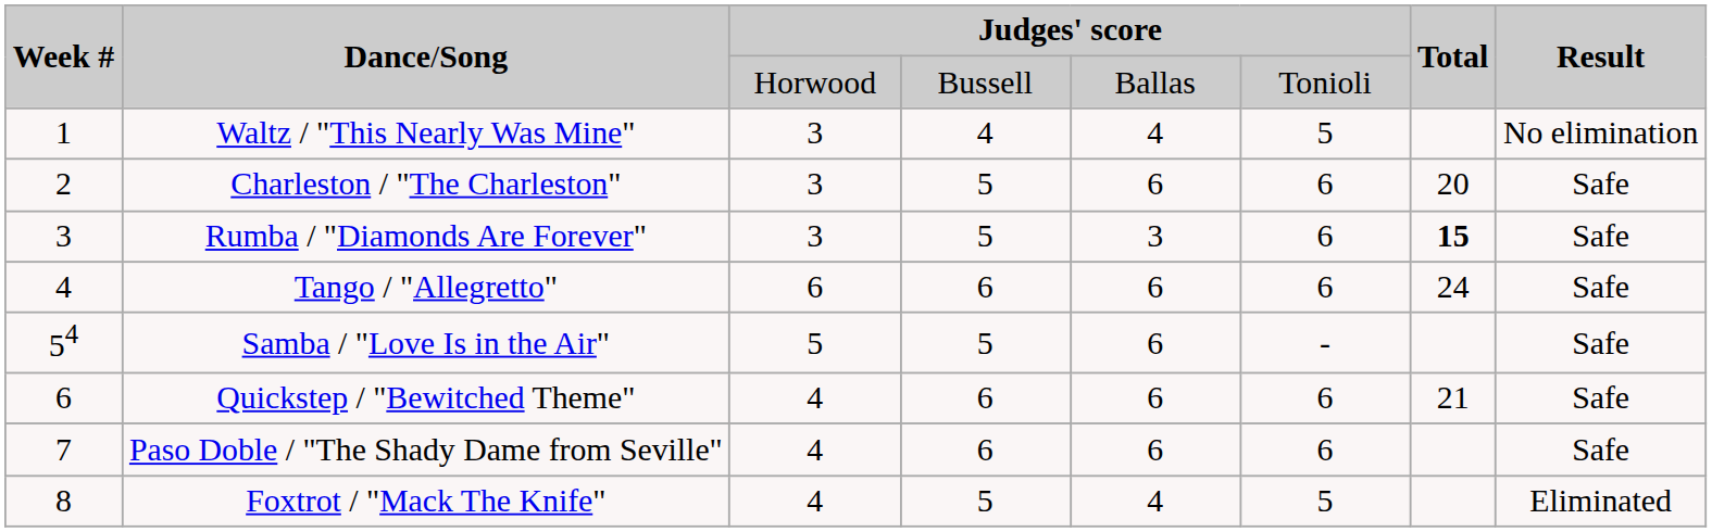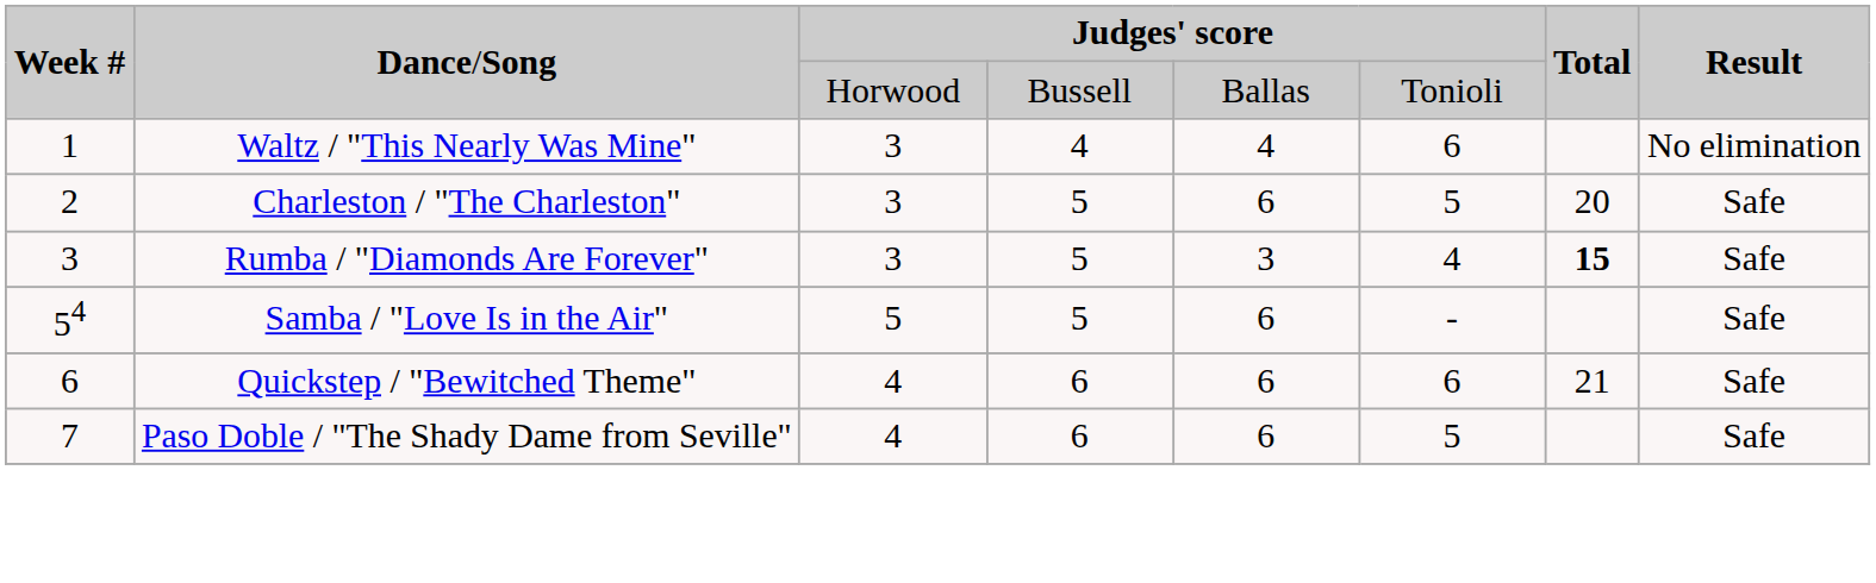 <table class="wikitable" style="margin:left;">
 <tr style="text-align:Center; background:#ccc;">
 <td rowspan="2"><strong>Week #</strong></td>
 <td rowspan="2"><strong>Dance</strong>/<strong>Song</strong></td>
 <td colspan="4"><strong>Judges' score</strong></td>
 <td rowspan="2"><strong>Total</strong></td>
 <td rowspan="2"><strong>Result</strong></td>
 </tr>
 <tr style="text-align:center; background:#ccc;">
 <td style="width:10%; ">Horwood</td>
 <td style="width:10%; ">Bussell</td>
 <td style="width:10%; ">Ballas</td>
 <td style="width:10%; ">Tonioli</td>
 </tr>
 <tr style="text-align:center; background:#faf6f6;">
 <td>1</td>
 <td><a href='#'>Waltz</a> / "<a href='#'>This Nearly Was Mine</a>"</td>
 <td>3</td>
 <td>4</td>
 <td>4</td>
-<td>5</td>
+<td>6</td>
 <td></td>
 <td>No elimination</td>
 </tr>
 <tr style="text-align:center; background:#faf6f6;">
 <td>2</td>
 <td><a href='#'>Charleston</a> / "<a href='#'>The Charleston</a>"</td>
 <td>3</td>
 <td>5</td>
 <td>6</td>
-<td>6</td>
+<td>5</td>
 <td>20</td>
 <td>Safe</td>
 </tr>
 <tr style="text-align:center; background:#faf6f6;">
 <td>3</td>
 <td><a href='#'>Rumba</a> / "<a href='#'>Diamonds Are Forever</a>"</td>
 <td>3</td>
 <td>5</td>
 <td>3</td>
-<td>6</td>
+<td>4</td>
 <td><strong>15</strong></td>
-<td>Safe</td>
-</tr>
-<tr style="text-align:center; background:#faf6f6;">
-<td>4</td>
-<td><a href='#'>Tango</a> / "<a href='#'>Allegretto</a>"</td>
-<td>6</td>
-<td>6</td>
-<td>6</td>
-<td>6</td>
-<td>24</td>
 <td>Safe</td>
 </tr>
 <tr style="text-align:center; background:#faf6f6;">
 <td>5<sup>4</sup></td>
 <td><a href='#'>Samba</a> / "<a href='#'>Love Is in the Air</a>"</td>
 <td>5</td>
 <td>5</td>
 <td>6</td>
 <td>-</td>
 <td></td>
 <td>Safe</td>
 </tr>
 <tr style="text-align:center; background:#faf6f6;">
 <td>6</td>
 <td><a href='#'>Quickstep</a> / "<a href='#'>Bewitched</a> Theme"</td>
 <td>4</td>
 <td>6</td>
 <td>6</td>
 <td>6</td>
 <td>21</td>
 <td>Safe</td>
 </tr>
 <tr style="text-align:center; background:#faf6f6;">
 <td>7</td>
 <td><a href='#'>Paso Doble</a> / "The Shady Dame from Seville"</td>
 <td>4</td>
 <td>6</td>
 <td>6</td>
-<td>6</td>
+<td>5</td>
 <td></td>
 <td>Safe</td>
 </tr>
-<tr style="text-align:center; background:#faf6f6;">
-<td>8</td>
-<td><a href='#'>Foxtrot</a> / "<a href='#'>Mack The Knife</a>"</td>
-<td>4</td>
-<td>5</td>
-<td>4</td>
-<td>5</td>
-<td></td>
-<td>Eliminated</td>
-</tr>
 </table>
